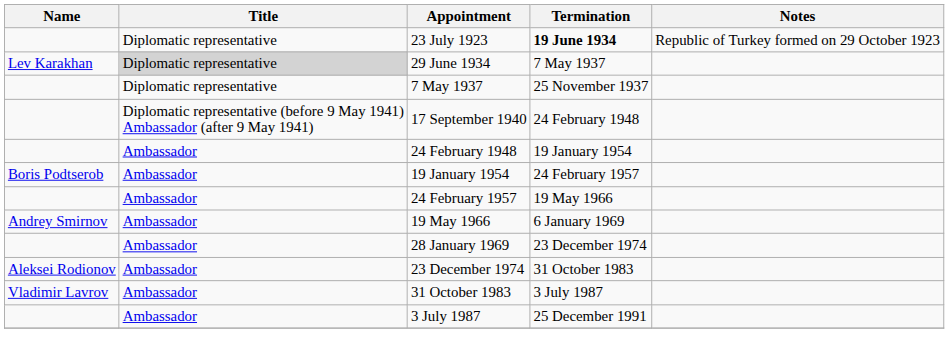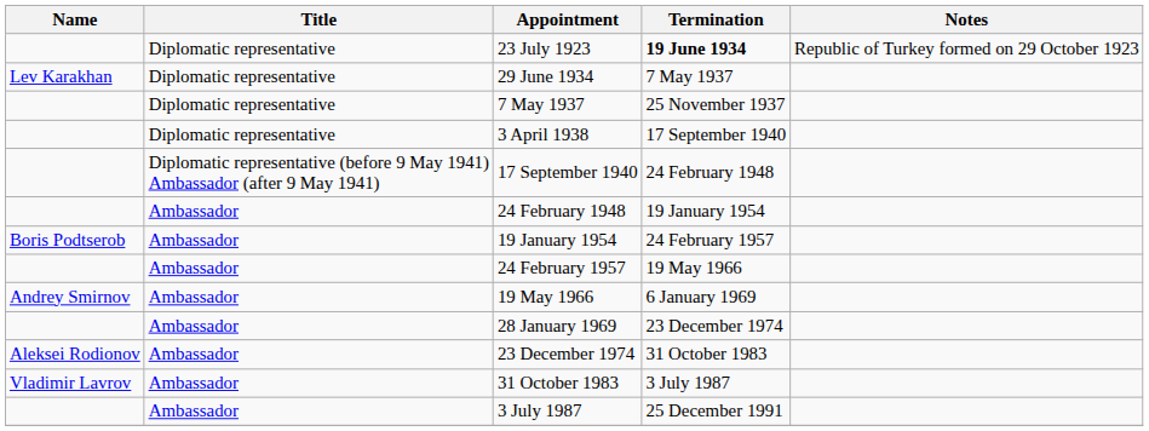 <table class="wikitable">
 <tr valign="middle">
 <th>Name</th>
 <th>Title</th>
 <th>Appointment</th>
 <th>Termination</th>
 <th>Notes</th>
 </tr>
 <tr>
 <td></td>
 <td>Diplomatic representative</td>
 <td>23 July 1923</td>
 <td><strong>19 June 1934</strong></td>
 <td>Republic of Turkey formed on 29 October 1923</td>
 </tr>
 <tr>
 <td><a href='#'>Lev Karakhan</a></td>
-<td style="background: lightgrey;">Diplomatic representative</td>
+<td>Diplomatic representative</td>
 <td>29 June 1934</td>
 <td>7 May 1937</td>
 <td></td>
 </tr>
 <tr>
 <td></td>
 <td>Diplomatic representative</td>
 <td>7 May 1937</td>
 <td>25 November 1937</td>
+<td></td>
+</tr>
+<tr>
+<td></td>
+<td>Diplomatic representative</td>
+<td>3 April 1938</td>
+<td>17 September 1940</td>
 <td></td>
 </tr>
 <tr>
 <td></td>
 <td>Diplomatic representative (before 9 May 1941)<br><a href='#'>Ambassador</a> (after 9 May 1941)</td>
 <td>17 September 1940</td>
 <td>24 February 1948</td>
 <td></td>
 </tr>
 <tr>
 <td></td>
 <td><a href='#'>Ambassador</a></td>
 <td>24 February 1948</td>
 <td>19 January 1954</td>
 <td></td>
 </tr>
 <tr>
 <td><a href='#'>Boris Podtserob</a></td>
 <td><a href='#'>Ambassador</a></td>
 <td>19 January 1954</td>
 <td>24 February 1957</td>
 <td></td>
 </tr>
 <tr>
 <td></td>
 <td><a href='#'>Ambassador</a></td>
 <td>24 February 1957</td>
 <td>19 May 1966</td>
 <td></td>
 </tr>
 <tr>
 <td><a href='#'>Andrey Smirnov</a></td>
 <td><a href='#'>Ambassador</a></td>
 <td>19 May 1966</td>
 <td>6 January 1969</td>
 <td></td>
 </tr>
 <tr>
 <td></td>
 <td><a href='#'>Ambassador</a></td>
 <td>28 January 1969</td>
 <td>23 December 1974</td>
 <td></td>
 </tr>
 <tr>
 <td><a href='#'>Aleksei Rodionov</a></td>
 <td><a href='#'>Ambassador</a></td>
 <td>23 December 1974</td>
 <td>31 October 1983</td>
 <td></td>
 </tr>
 <tr>
 <td><a href='#'>Vladimir Lavrov</a></td>
 <td><a href='#'>Ambassador</a></td>
 <td>31 October 1983</td>
 <td>3 July 1987</td>
 <td></td>
 </tr>
 <tr>
 <td></td>
 <td><a href='#'>Ambassador</a></td>
 <td>3 July 1987</td>
 <td>25 December 1991</td>
 <td></td>
 </tr>
 <tr>
 </tr>
 </table>
